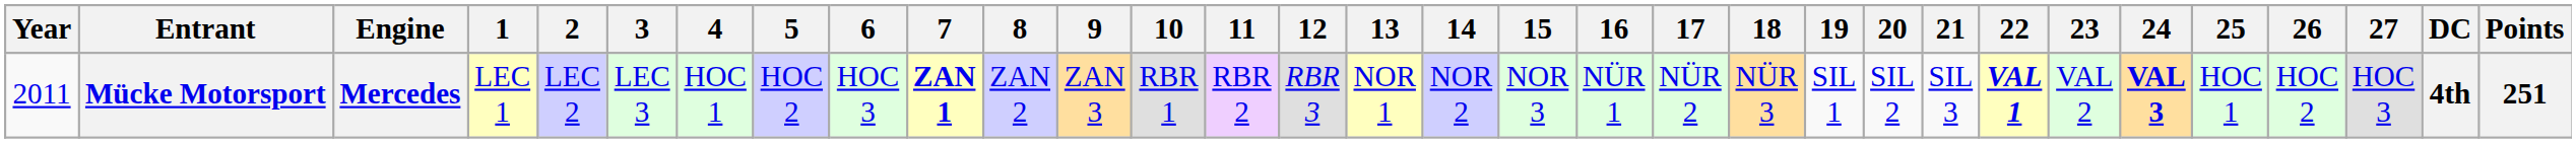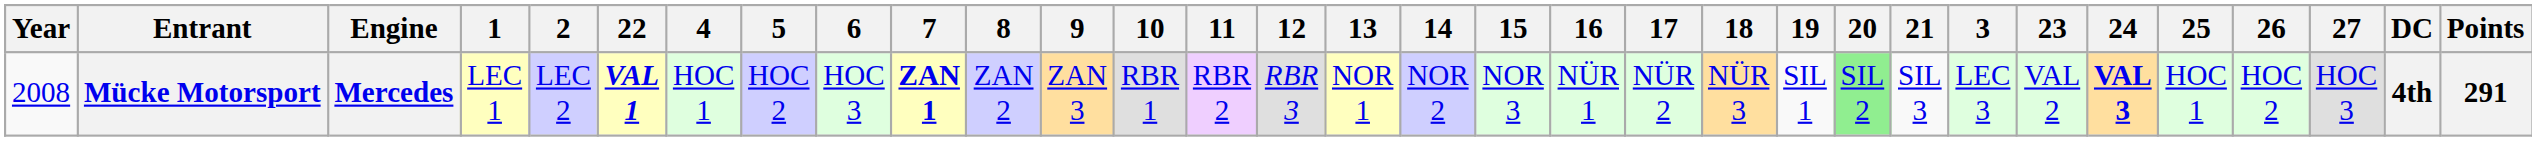 <table class="wikitable" style="text-align:center; font-size:85%">
 <tr>
 <th>Year</th>
 <th>Entrant</th>
 <th>Engine</th>
 <th>1</th>
 <th>2</th>
-<th>3</th>
+<th>22</th>
 <th>4</th>
 <th>5</th>
 <th>6</th>
 <th>7</th>
 <th>8</th>
 <th>9</th>
 <th>10</th>
 <th>11</th>
 <th>12</th>
 <th>13</th>
 <th>14</th>
 <th>15</th>
 <th>16</th>
 <th>17</th>
 <th>18</th>
 <th>19</th>
 <th>20</th>
 <th>21</th>
-<th>22</th>
+<th>3</th>
 <th>23</th>
 <th>24</th>
 <th>25</th>
 <th>26</th>
 <th>27</th>
 <th>DC</th>
 <th>Points</th>
 </tr>
 <tr>
-<td><a href='#'>2011</a></td>
+<td><a href='#'>2008</a></td>
 <th nowrap><a href='#'>Mücke Motorsport</a></th>
 <th><a href='#'>Mercedes</a></th>
 <td style="background:#FFFFBF;"><a href='#'>LEC<br>1</a><br></td>
 <td style="background:#CFCFFF;"><a href='#'>LEC<br>2</a><br></td>
-<td style="background:#DFFFDF;"><a href='#'>LEC<br>3</a><br></td>
+<td style="background:#FFFFBF;"><strong><em><a href='#'>VAL<br>1</a></em></strong><br></td>
 <td style="background:#DFFFDF;"><a href='#'>HOC<br>1</a><br></td>
 <td style="background:#CFCFFF;"><a href='#'>HOC<br>2</a><br></td>
 <td style="background:#DFFFDF;"><a href='#'>HOC<br>3</a><br></td>
 <td style="background:#FFFFBF;"><strong><a href='#'>ZAN<br>1</a></strong><br></td>
 <td style="background:#CFCFFF;"><a href='#'>ZAN<br>2</a><br></td>
 <td style="background:#FFDF9F;"><a href='#'>ZAN<br>3</a><br></td>
 <td style="background:#DFDFDF;"><a href='#'>RBR<br>1</a><br></td>
 <td style="background:#EFCFFF;"><a href='#'>RBR<br>2</a><br></td>
 <td style="background:#DFDFDF;"><em><a href='#'>RBR<br>3</a></em><br></td>
 <td style="background:#FFFFBF;"><a href='#'>NOR<br>1</a><br></td>
 <td style="background:#CFCFFF;"><a href='#'>NOR<br>2</a><br></td>
 <td style="background:#DFFFDF;"><a href='#'>NOR<br>3</a><br></td>
 <td style="background:#DFFFDF;"><a href='#'>NÜR<br>1</a><br></td>
 <td style="background:#DFFFDF;"><a href='#'>NÜR<br>2</a><br></td>
 <td style="background:#FFDF9F;"><a href='#'>NÜR<br>3</a><br></td>
 <td><a href='#'>SIL<br>1</a></td>
-<td><a href='#'>SIL<br>2</a></td>
+<td style="background: lightgreen;"><a href='#'>SIL<br>2</a></td>
 <td><a href='#'>SIL<br>3</a></td>
-<td style="background:#FFFFBF;"><strong><em><a href='#'>VAL<br>1</a></em></strong><br></td>
+<td style="background:#DFFFDF;"><a href='#'>LEC<br>3</a><br></td>
 <td style="background:#DFFFDF;"><a href='#'>VAL<br>2</a><br></td>
 <td style="background:#FFDF9F;"><strong><a href='#'>VAL<br>3</a><br></strong></td>
 <td style="background:#DFFFDF;"><a href='#'>HOC<br>1</a><br></td>
 <td style="background:#DFFFDF;"><a href='#'>HOC<br>2</a><br></td>
 <td style="background:#DFDFDF;"><a href='#'>HOC<br>3</a><br></td>
 <th>4th</th>
-<th>251</th>
+<th>291</th>
 </tr>
 </table>
